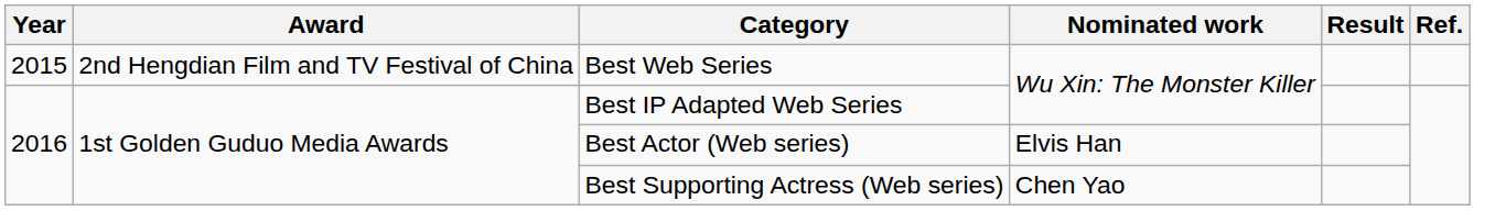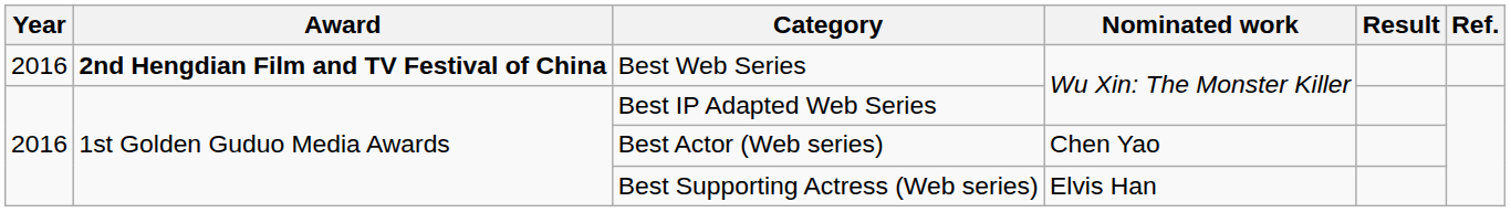 <table class="wikitable">
 <tr>
 <th>Year</th>
 <th>Award</th>
 <th>Category</th>
 <th>Nominated work</th>
 <th>Result</th>
 <th>Ref.</th>
 </tr>
 <tr>
-<td>2015</td>
-<td>2nd Hengdian Film and TV Festival of China</td>
+<td>2016</td>
+<td><strong>2nd Hengdian Film and TV Festival of China</strong></td>
 <td>Best Web Series</td>
 <td rowspan=2><em>Wu Xin: The Monster Killer</em></td>
 <td></td>
 <td></td>
 </tr>
 <tr>
 <td rowspan=3>2016</td>
 <td rowspan=3>1st Golden Guduo Media Awards</td>
 <td>Best IP Adapted Web Series</td>
 <td></td>
 <td rowspan=3></td>
 </tr>
 <tr>
 <td>Best Actor (Web series)</td>
-<td>Elvis Han</td>
+<td>Chen Yao</td>
 <td></td>
 </tr>
 <tr>
 <td>Best Supporting Actress (Web series)</td>
-<td>Chen Yao</td>
+<td>Elvis Han</td>
 <td></td>
 </tr>
 </table>
